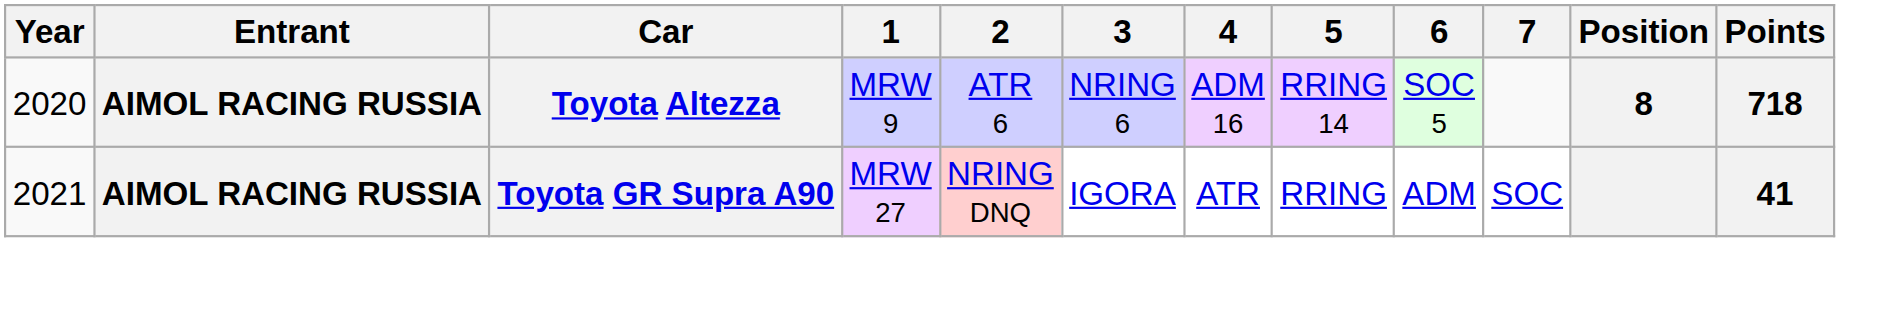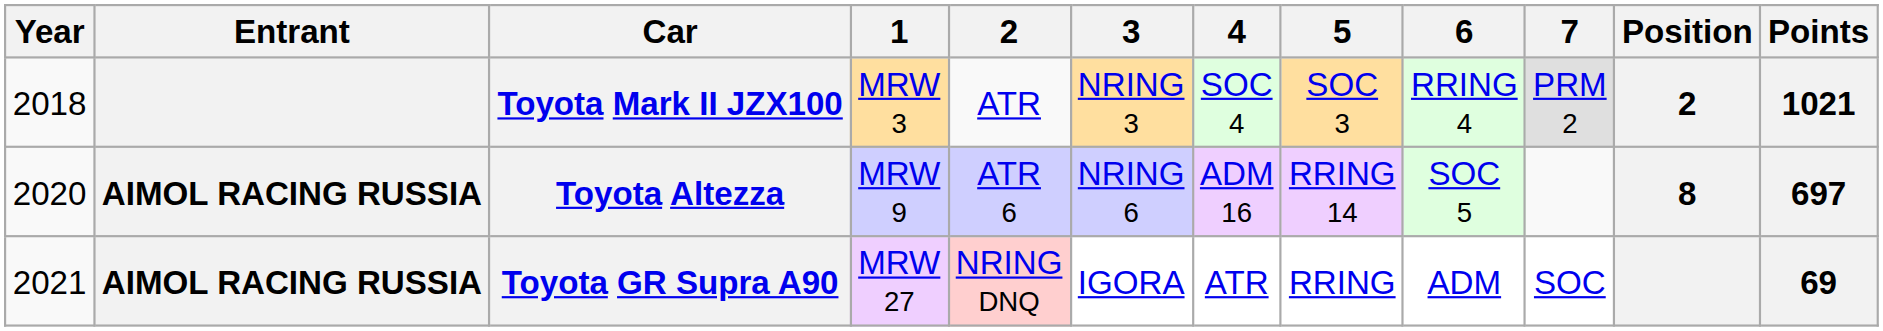 <table class="wikitable" style="text-align:center; font-size:95%">
 <tr>
 <th>Year</th>
 <th>Entrant</th>
 <th>Car</th>
 <th>1</th>
 <th>2</th>
 <th>3</th>
 <th>4</th>
 <th>5</th>
 <th>6</th>
 <th>7</th>
 <th>Position</th>
 <th>Points</th>
 </tr>
 <tr>
+<td>2018</td>
+<th></th>
+<th><a href='#'>Toyota</a> <a href='#'>Mark II JZX100</a></th>
+<td style="background:#FFDF9F;"><a href='#'>MRW</a><br><small>3</small></td>
+<td><a href='#'>ATR</a><br><small></small></td>
+<td style="background:#FFDF9F;"><a href='#'>NRING</a><br><small>3</small></td>
+<td style="background:#DFFFDF;"><a href='#'>SOC</a><br><small>4</small></td>
+<td style="background:#FFDF9F;"><a href='#'>SOC</a><br><small>3</small></td>
+<td style="background:#DFFFDF;"><a href='#'>RRING</a><br><small>4</small></td>
+<td style="background:#DFDFDF;"><a href='#'>PRM</a><br><small>2</small></td>
+<th>2</th>
+<th>1021</th>
+</tr>
+<tr>
 <td>2020</td>
 <th>AIMOL RACING RUSSIA</th>
 <th><a href='#'>Toyota</a> <a href='#'>Altezza</a></th>
 <td style="background:#CFCFFF;"><a href='#'>MRW</a><br><small>9</small></td>
 <td style="background:#CFCFFF;"><a href='#'>ATR</a><br><small>6</small></td>
 <td style="background:#CFCFFF;"><a href='#'>NRING</a><br><small>6</small></td>
 <td style="background:#EFCFFF;"><a href='#'>ADM</a><br><small>16</small></td>
 <td style="background:#EFCFFF;"><a href='#'>RRING</a><br><small>14</small></td>
 <td style="background:#DFFFDF;"><a href='#'>SOC</a><br><small>5</small></td>
 <td><br><small></small></td>
 <th>8</th>
-<th>718</th>
+<th>697</th>
 </tr>
 <tr>
 <td>2021</td>
 <th>AIMOL RACING RUSSIA</th>
 <th><a href='#'>Toyota</a> <a href='#'>GR Supra A90</a></th>
 <td style="background:#EFCFFF;"><a href='#'>MRW</a><br><small>27</small></td>
 <td style="background:#FFCFCF;"><a href='#'>NRING</a><br><small>DNQ</small></td>
 <td style="background:#FFFFFF;"><a href='#'>IGORA</a><br><small></small></td>
 <td style="background:#FFFFFF;"><a href='#'>ATR</a><br><small></small></td>
 <td style="background:#FFFFFF;"><a href='#'>RRING</a><br><small></small></td>
 <td style="background:#FFFFFF;"><a href='#'>ADM</a><br><small></small></td>
 <td style="background:#FFFFFF;"><a href='#'>SOC</a><br><small></small></td>
 <th></th>
-<th>41</th>
+<th>69</th>
 </tr>
 </table>
